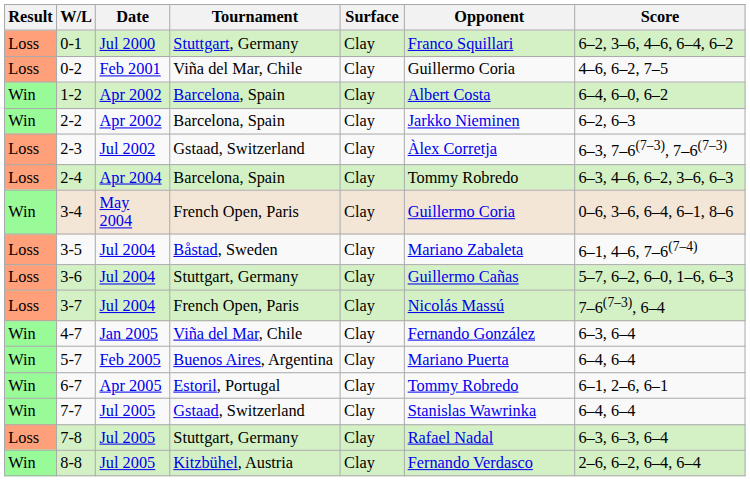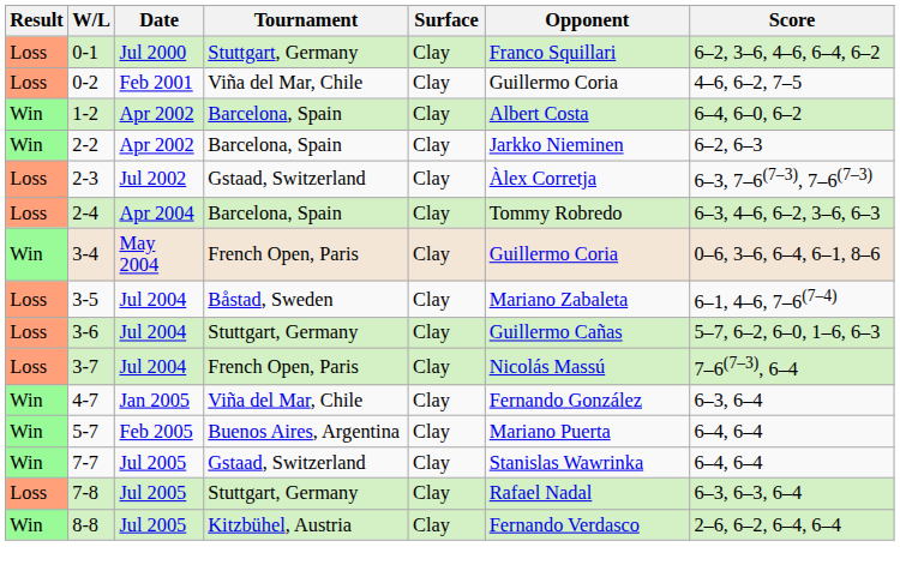 <table class="sortable wikitable">
 <tr>
 <th style="width:40px">Result</th>
 <th style="width:30px" class="unsortable">W/L</th>
 <th style="width:65px">Date</th>
 <th style="width:160px">Tournament</th>
 <th style="width:55px">Surface</th>
 <th style="width:160px">Opponent</th>
 <th style="width:160px" class="unsortable">Score</th>
 </tr>
 <tr style="background:#d4f1c5;">
 <td style="background:#ffa07a;">Loss</td>
 <td>0-1</td>
 <td><a href='#'>Jul 2000</a></td>
 <td><a href='#'>Stuttgart</a>, Germany</td>
 <td>Clay</td>
 <td> <a href='#'>Franco Squillari</a></td>
 <td>6–2, 3–6, 4–6, 6–4, 6–2</td>
 </tr>
 <tr>
 <td style="background:#ffa07a;">Loss</td>
 <td>0-2</td>
 <td><a href='#'>Feb 2001</a></td>
 <td>Viña del Mar, Chile</td>
 <td>Clay</td>
 <td> Guillermo Coria</td>
 <td>4–6, 6–2, 7–5</td>
 </tr>
 <tr style="background:#d4f1c5;">
 <td style="background:#98fb98;">Win</td>
 <td>1-2</td>
 <td><a href='#'>Apr 2002</a></td>
 <td><a href='#'>Barcelona</a>, Spain</td>
 <td>Clay</td>
 <td> <a href='#'>Albert Costa</a></td>
 <td>6–4, 6–0, 6–2</td>
 </tr>
 <tr>
 <td style="background:#98fb98;">Win</td>
 <td>2-2</td>
 <td><a href='#'>Apr 2002</a></td>
 <td>Barcelona, Spain</td>
 <td>Clay</td>
 <td> <a href='#'>Jarkko Nieminen</a></td>
 <td>6–2, 6–3</td>
 </tr>
 <tr>
 <td style="background:#ffa07a;">Loss</td>
 <td>2-3</td>
 <td><a href='#'>Jul 2002</a></td>
 <td>Gstaad, Switzerland</td>
 <td>Clay</td>
 <td> <a href='#'>Àlex Corretja</a></td>
 <td>6–3, 7–6<sup>(7–3)</sup>, 7–6<sup>(7–3)</sup></td>
 </tr>
 <tr style="background:#d4f1c5;">
 <td style="background:#ffa07a;">Loss</td>
 <td>2-4</td>
 <td><a href='#'>Apr 2004</a></td>
 <td>Barcelona, Spain</td>
 <td>Clay</td>
 <td> Tommy Robredo</td>
 <td>6–3, 4–6, 6–2, 3–6, 6–3</td>
 </tr>
 <tr style="background:#f3e6d7;">
 <td style="background:#98fb98;">Win</td>
 <td>3-4</td>
 <td><a href='#'>May 2004</a></td>
 <td>French Open, Paris</td>
 <td>Clay</td>
 <td> <a href='#'>Guillermo Coria</a></td>
 <td>0–6, 3–6, 6–4, 6–1, 8–6</td>
 </tr>
 <tr>
 <td style="background:#ffa07a;">Loss</td>
 <td>3-5</td>
 <td><a href='#'>Jul 2004</a></td>
 <td><a href='#'>Båstad</a>, Sweden</td>
 <td>Clay</td>
 <td> <a href='#'>Mariano Zabaleta</a></td>
 <td>6–1, 4–6, 7–6<sup>(7–4)</sup></td>
 </tr>
 <tr style="background:#d4f1c5;">
 <td style="background:#ffa07a;">Loss</td>
 <td>3-6</td>
 <td><a href='#'>Jul 2004</a></td>
 <td>Stuttgart, Germany</td>
 <td>Clay</td>
 <td> <a href='#'>Guillermo Cañas</a></td>
 <td>5–7, 6–2, 6–0, 1–6, 6–3</td>
 </tr>
 <tr style="background:#d4f1c5;">
 <td style="background:#ffa07a;">Loss</td>
 <td>3-7</td>
 <td><a href='#'>Jul 2004</a></td>
 <td>French Open, Paris</td>
 <td>Clay</td>
 <td> <a href='#'>Nicolás Massú</a></td>
 <td>7–6<sup>(7–3)</sup>, 6–4</td>
 </tr>
 <tr>
 <td style="background:#98fb98;">Win</td>
 <td>4-7</td>
 <td><a href='#'>Jan 2005</a></td>
 <td><a href='#'>Viña del Mar</a>, Chile</td>
 <td>Clay</td>
 <td> <a href='#'>Fernando González</a></td>
 <td>6–3, 6–4</td>
 </tr>
 <tr>
 <td style="background:#98fb98;">Win</td>
 <td>5-7</td>
 <td><a href='#'>Feb 2005</a></td>
 <td><a href='#'>Buenos Aires</a>, Argentina</td>
 <td>Clay</td>
 <td> <a href='#'>Mariano Puerta</a></td>
 <td>6–4, 6–4</td>
 </tr>
 <tr>
 <td style="background:#98fb98;">Win</td>
-<td>6-7</td>
-<td><a href='#'>Apr 2005</a></td>
-<td><a href='#'>Estoril</a>, Portugal</td>
-<td>Clay</td>
-<td> <a href='#'>Tommy Robredo</a></td>
-<td>6–1, 2–6, 6–1</td>
-</tr>
-<tr>
-<td style="background:#98fb98;">Win</td>
 <td>7-7</td>
 <td><a href='#'>Jul 2005</a></td>
 <td><a href='#'>Gstaad</a>, Switzerland</td>
 <td>Clay</td>
 <td> <a href='#'>Stanislas Wawrinka</a></td>
 <td>6–4, 6–4</td>
 </tr>
 <tr style="background:#d4f1c5;">
 <td style="background:#ffa07a;">Loss</td>
 <td>7-8</td>
 <td><a href='#'>Jul 2005</a></td>
 <td>Stuttgart, Germany</td>
 <td>Clay</td>
 <td> <a href='#'>Rafael Nadal</a></td>
 <td>6–3, 6–3, 6–4</td>
 </tr>
 <tr style="background:#d4f1c5;">
 <td style="background:#98fb98;">Win</td>
 <td>8-8</td>
 <td><a href='#'>Jul 2005</a></td>
 <td><a href='#'>Kitzbühel</a>, Austria</td>
 <td>Clay</td>
 <td> <a href='#'>Fernando Verdasco</a></td>
 <td>2–6, 6–2, 6–4, 6–4</td>
 </tr>
 </table>
